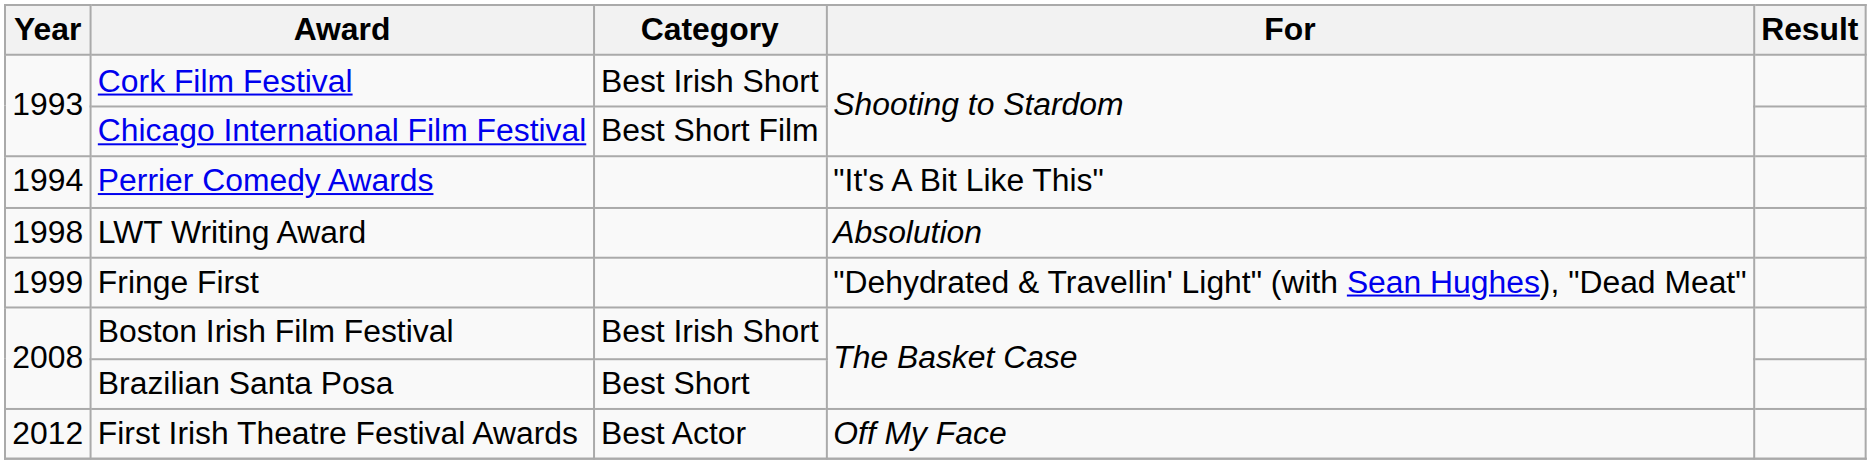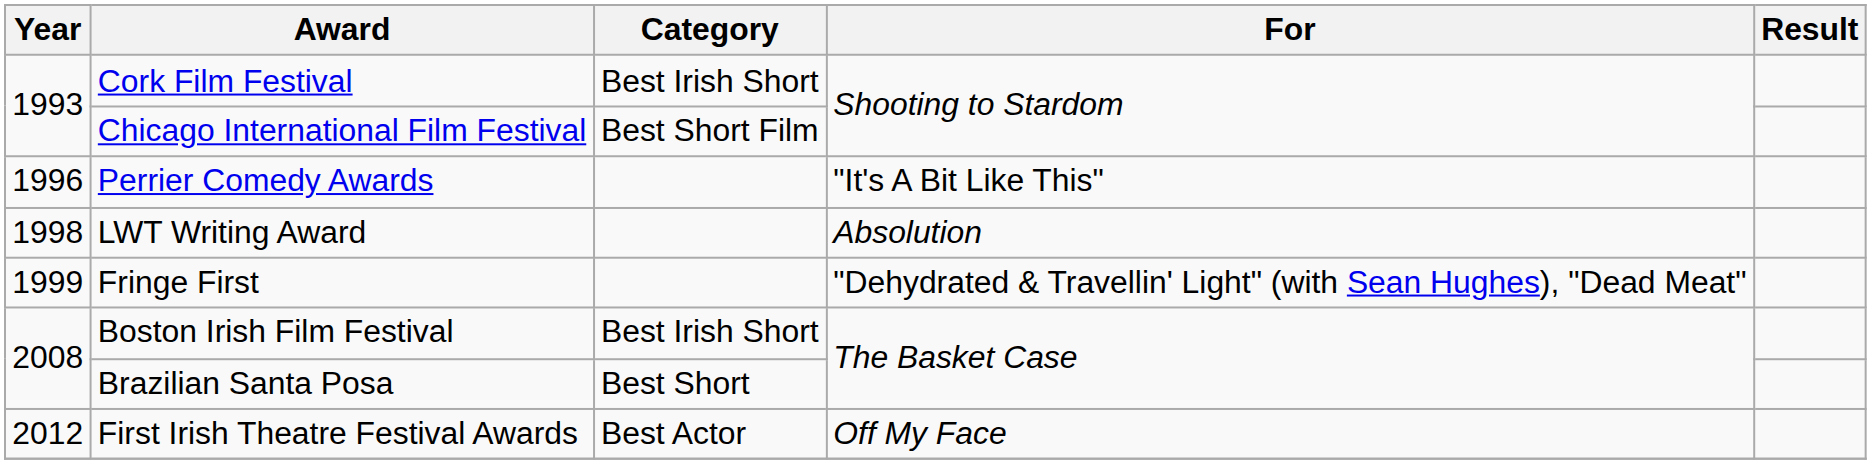 <table class="wikitable">
 <tr>
 <th>Year</th>
 <th>Award</th>
 <th>Category</th>
 <th>For</th>
 <th>Result</th>
 </tr>
 <tr>
 <td rowspan=2>1993</td>
 <td><a href='#'>Cork Film Festival</a></td>
 <td>Best Irish Short</td>
 <td rowspan=2><em>Shooting to Stardom</em></td>
 <td></td>
 </tr>
 <tr>
 <td><a href='#'>Chicago International Film Festival</a></td>
 <td>Best Short Film</td>
 <td></td>
 </tr>
 <tr>
-<td>1994</td>
+<td>1996</td>
 <td><a href='#'>Perrier Comedy Awards</a></td>
 <td></td>
 <td>"It's A Bit Like This"</td>
 <td></td>
 </tr>
 <tr>
 <td>1998</td>
 <td>LWT Writing Award</td>
 <td></td>
 <td><em>Absolution</em></td>
 <td></td>
 </tr>
 <tr>
 <td rowspan>1999</td>
 <td>Fringe First</td>
 <td></td>
 <td>"Dehydrated & Travellin' Light" (with <a href='#'>Sean Hughes</a>),  "Dead Meat"</td>
 <td></td>
 </tr>
 <tr>
 <td rowspan=2>2008</td>
 <td>Boston Irish Film Festival</td>
 <td>Best Irish Short</td>
 <td rowspan=2><em>The Basket Case</em></td>
 <td></td>
 </tr>
 <tr>
 <td>Brazilian Santa Posa</td>
 <td>Best Short</td>
 <td></td>
 </tr>
 <tr>
 <td>2012</td>
 <td>First Irish Theatre Festival Awards</td>
 <td>Best Actor</td>
 <td><em>Off My Face</em></td>
 <td></td>
 </tr>
 <tr>
 </tr>
 </table>
